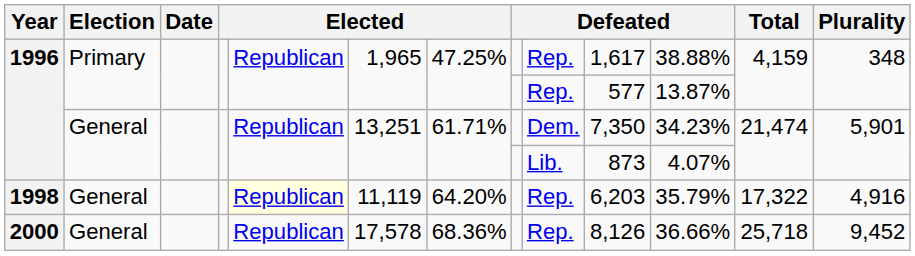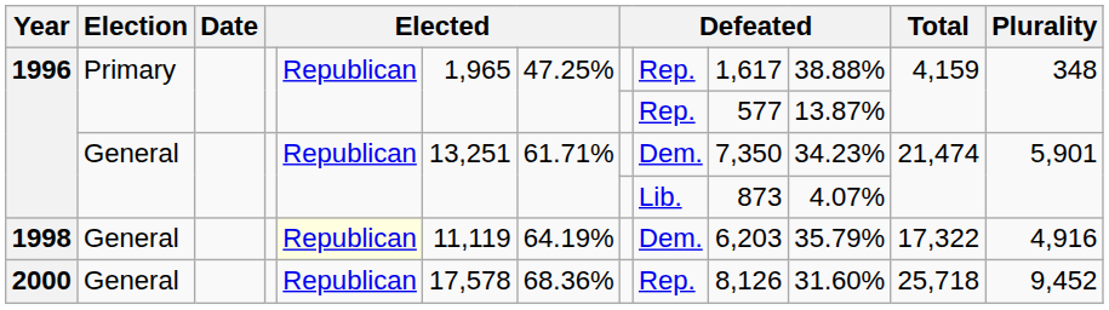 <table class=wikitable>
 <tr>
 <th>Year</th>
 <th>Election</th>
 <th>Date</th>
 <th ! colspan="4">Elected</th>
 <th ! colspan="4">Defeated</th>
 <th>Total</th>
 <th>Plurality</th>
 </tr>
 <tr>
 <th rowspan="4" valign="top">1996</th>
 <td rowspan="2" valign="top">Primary</td>
 <td rowspan="2" valign="top"></td>
 <td rowspan="2" valign="top"></td>
 <td rowspan="2" valign="top" ><a href='#'>Republican</a></td>
 <td rowspan="2" valign="top" align="right">1,965</td>
 <td rowspan="2" valign="top" align="right">47.25%</td>
 <td valign="top"></td>
 <td valign="top" ><a href='#'>Rep.</a></td>
 <td valign="top" align="right">1,617</td>
 <td valign="top" align="right">38.88%</td>
 <td rowspan="2" valign="top" align="right">4,159</td>
 <td rowspan="2" valign="top" align="right">348</td>
 </tr>
 <tr>
 <td valign="top"></td>
 <td valign="top" ><a href='#'>Rep.</a></td>
 <td valign="top" align="right">577</td>
 <td valign="top" align="right">13.87%</td>
 </tr>
 <tr>
 <td rowspan="2" valign="top">General</td>
 <td rowspan="2" valign="top"></td>
 <td rowspan="2" valign="top"></td>
 <td rowspan="2" valign="top" ><a href='#'>Republican</a></td>
 <td rowspan="2" valign="top" align="right">13,251</td>
 <td rowspan="2" valign="top" align="right">61.71%</td>
 <td valign="top"></td>
 <td valign="top" ><a href='#'>Dem.</a></td>
 <td valign="top" align="right">7,350</td>
 <td valign="top" align="right">34.23%</td>
 <td rowspan="2" valign="top" align="right">21,474</td>
 <td rowspan="2" valign="top" align="right">5,901</td>
 </tr>
 <tr>
 <td valign="top"></td>
 <td valign="top" ><a href='#'>Lib.</a></td>
 <td valign="top" align="right">873</td>
 <td valign="top" align="right">4.07%</td>
 </tr>
 <tr>
 <th valign="top">1998</th>
 <td valign="top">General</td>
 <td valign="top"></td>
 <td valign="top"></td>
 <td valign="top"  style="background: lightyellow;"><a href='#'>Republican</a></td>
 <td valign="top" align="right">11,119</td>
-<td valign="top" align="right">64.20%</td>
+<td valign="top" align="right">64.19%</td>
 <td valign="top"></td>
-<td valign="top" ><a href='#'>Rep.</a></td>
+<td valign="top" ><a href='#'>Dem.</a></td>
 <td valign="top" align="right">6,203</td>
 <td valign="top" align="right">35.79%</td>
 <td valign="top" align="right">17,322</td>
 <td valign="top" align="right">4,916</td>
 </tr>
 <tr>
 <th valign="top">2000</th>
 <td valign="top">General</td>
 <td valign="top"></td>
 <td valign="top"></td>
 <td valign="top" ><a href='#'>Republican</a></td>
 <td valign="top" align="right">17,578</td>
 <td valign="top" align="right">68.36%</td>
 <td valign="top"></td>
 <td valign="top" ><a href='#'>Rep.</a></td>
 <td valign="top" align="right">8,126</td>
-<td valign="top" align="right">36.66%</td>
+<td valign="top" align="right">31.60%</td>
 <td valign="top" align="right">25,718</td>
 <td valign="top" align="right">9,452</td>
 </tr>
 </table>
